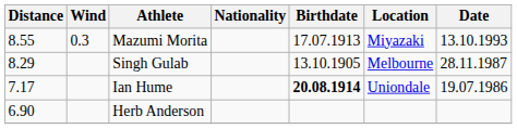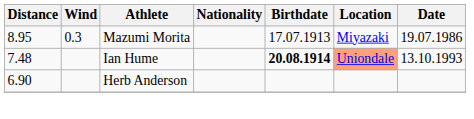 <table class="wikitable">
 <tr>
 <th>Distance</th>
 <th>Wind</th>
 <th>Athlete</th>
 <th>Nationality</th>
 <th>Birthdate</th>
 <th>Location</th>
 <th>Date</th>
 </tr>
 <tr>
-<td>8.55</td>
+<td>8.95</td>
 <td>0.3</td>
 <td>Mazumi Morita</td>
 <td></td>
 <td>17.07.1913</td>
 <td><a href='#'>Miyazaki</a></td>
-<td>13.10.1993</td>
+<td>19.07.1986</td>
 </tr>
 <tr>
-<td>8.29</td>
-<td></td>
-<td>Singh Gulab</td>
-<td></td>
-<td>13.10.1905</td>
-<td><a href='#'>Melbourne</a></td>
-<td>28.11.1987</td>
-</tr>
-<tr>
-<td>7.17</td>
+<td>7.48</td>
 <td></td>
 <td>Ian Hume</td>
 <td></td>
 <td><strong>20.08.1914</strong></td>
-<td><a href='#'>Uniondale</a></td>
-<td>19.07.1986</td>
+<td style="background: lightsalmon;"><a href='#'>Uniondale</a></td>
+<td>13.10.1993</td>
 </tr>
 <tr>
 <td>6.90</td>
 <td></td>
 <td>Herb Anderson</td>
 <td></td>
 <td></td>
 <td></td>
 <td></td>
 </tr>
 <tr>
 </tr>
 </table>
